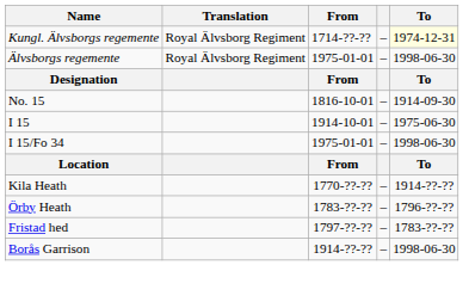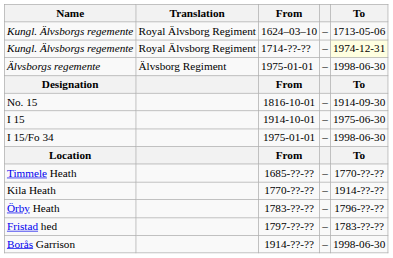 <table class="wikitable">
 <tr>
 <th style="font-weight:bold;">Name</th>
 <th style="font-weight:bold;">Translation</th>
 <th style="text-align: center; font-weight:bold;">From</th>
 <th></th>
 <th style="text-align: center; font-weight:bold;">To</th>
 </tr>
 <tr>
 <td style="font-style:italic;">Kungl. Älvsborgs regemente</td>
 <td>Royal Älvsborg Regiment</td>
+<td>1624–03–10</td>
+<td>–</td>
+<td>1713-05-06</td>
+</tr>
+<tr>
+<td style="font-style:italic;">Kungl. Älvsborgs regemente</td>
+<td>Royal Älvsborg Regiment</td>
 <td>1714-??-??</td>
 <td>–</td>
 <td style="background: lightyellow;">1974-12-31</td>
 </tr>
 <tr>
 <td style="font-style:italic;">Älvsborgs regemente</td>
-<td>Royal Älvsborg Regiment</td>
+<td>Älvsborg Regiment</td>
 <td>1975-01-01</td>
 <td>–</td>
 <td>1998-06-30</td>
 </tr>
 <tr>
 <th style="font-weight:bold;">Designation</th>
 <th style="font-weight:bold;"></th>
 <th style="text-align: center; font-weight:bold;">From</th>
 <th></th>
 <th style="text-align: center; font-weight:bold;">To</th>
 </tr>
 <tr>
 <td>No. 15</td>
 <td></td>
 <td style="text-align: center;">1816-10-01</td>
 <td style="text-align: center;">–</td>
 <td style="text-align: center;">1914-09-30</td>
 </tr>
 <tr>
 <td>I 15</td>
 <td></td>
 <td style="text-align: center;">1914-10-01</td>
 <td style="text-align: center;">–</td>
 <td style="text-align: center;">1975-06-30</td>
 </tr>
 <tr>
 <td>I 15/Fo 34</td>
 <td></td>
 <td style="text-align: center;">1975-01-01</td>
 <td style="text-align: center;">–</td>
 <td style="text-align: center;">1998-06-30</td>
 </tr>
 <tr>
 <th style="font-weight:bold;">Location</th>
 <th style="font-weight:bold;"></th>
 <th style="text-align: center; font-weight:bold;">From</th>
 <th></th>
 <th style="text-align: center; font-weight:bold;">To</th>
 </tr>
 <tr>
+<td><a href='#'>Timmele</a> Heath</td>
+<td></td>
+<td style="text-align: center;">1685-??-??</td>
+<td style="text-align: center;">–</td>
+<td style="text-align: center;">1770-??-??</td>
+</tr>
+<tr>
 <td>Kila Heath</td>
 <td></td>
 <td style="text-align: center;">1770-??-??</td>
 <td style="text-align: center;">–</td>
 <td style="text-align: center;">1914-??-??</td>
 </tr>
 <tr>
 <td><a href='#'>Örby</a> Heath</td>
 <td></td>
 <td style="text-align: center;">1783-??-??</td>
 <td style="text-align: center;">–</td>
 <td style="text-align: center;">1796-??-??</td>
 </tr>
 <tr>
 <td><a href='#'>Fristad</a> hed</td>
 <td></td>
 <td style="text-align: center;">1797-??-??</td>
 <td style="text-align: center;">–</td>
 <td style="text-align: center;">1783-??-??</td>
 </tr>
 <tr>
 <td><a href='#'>Borås</a> Garrison</td>
 <td></td>
 <td style="text-align: center;">1914-??-??</td>
 <td style="text-align: center;">–</td>
 <td style="text-align: center;">1998-06-30</td>
 </tr>
 </table>
